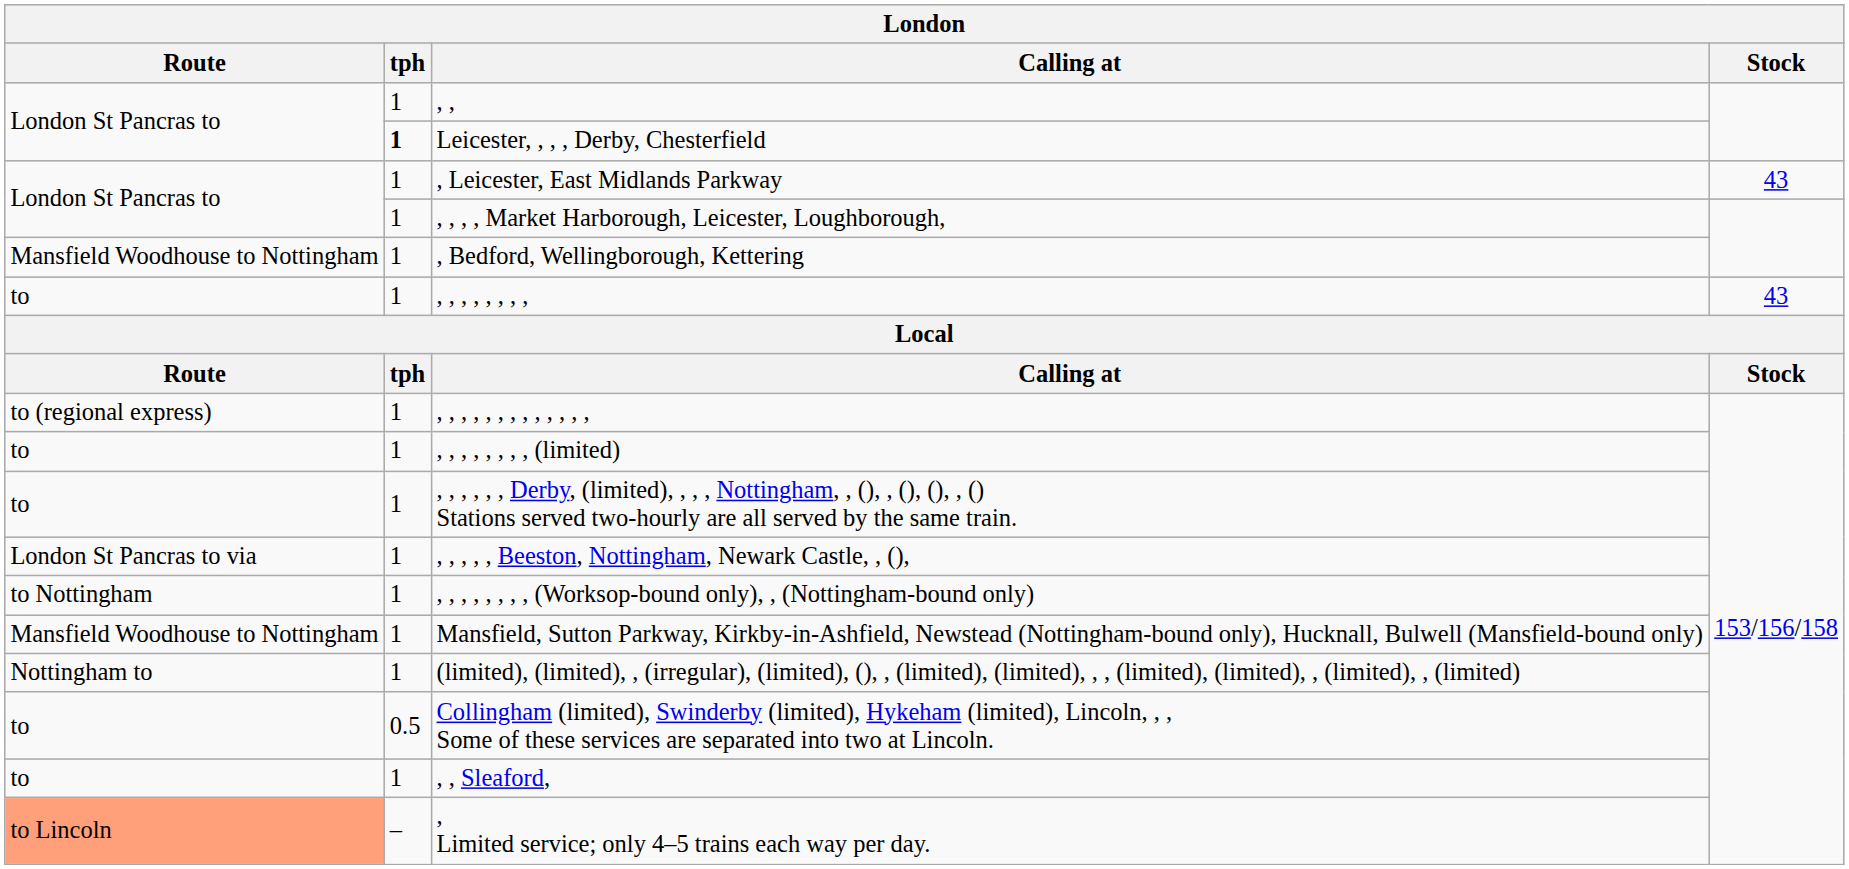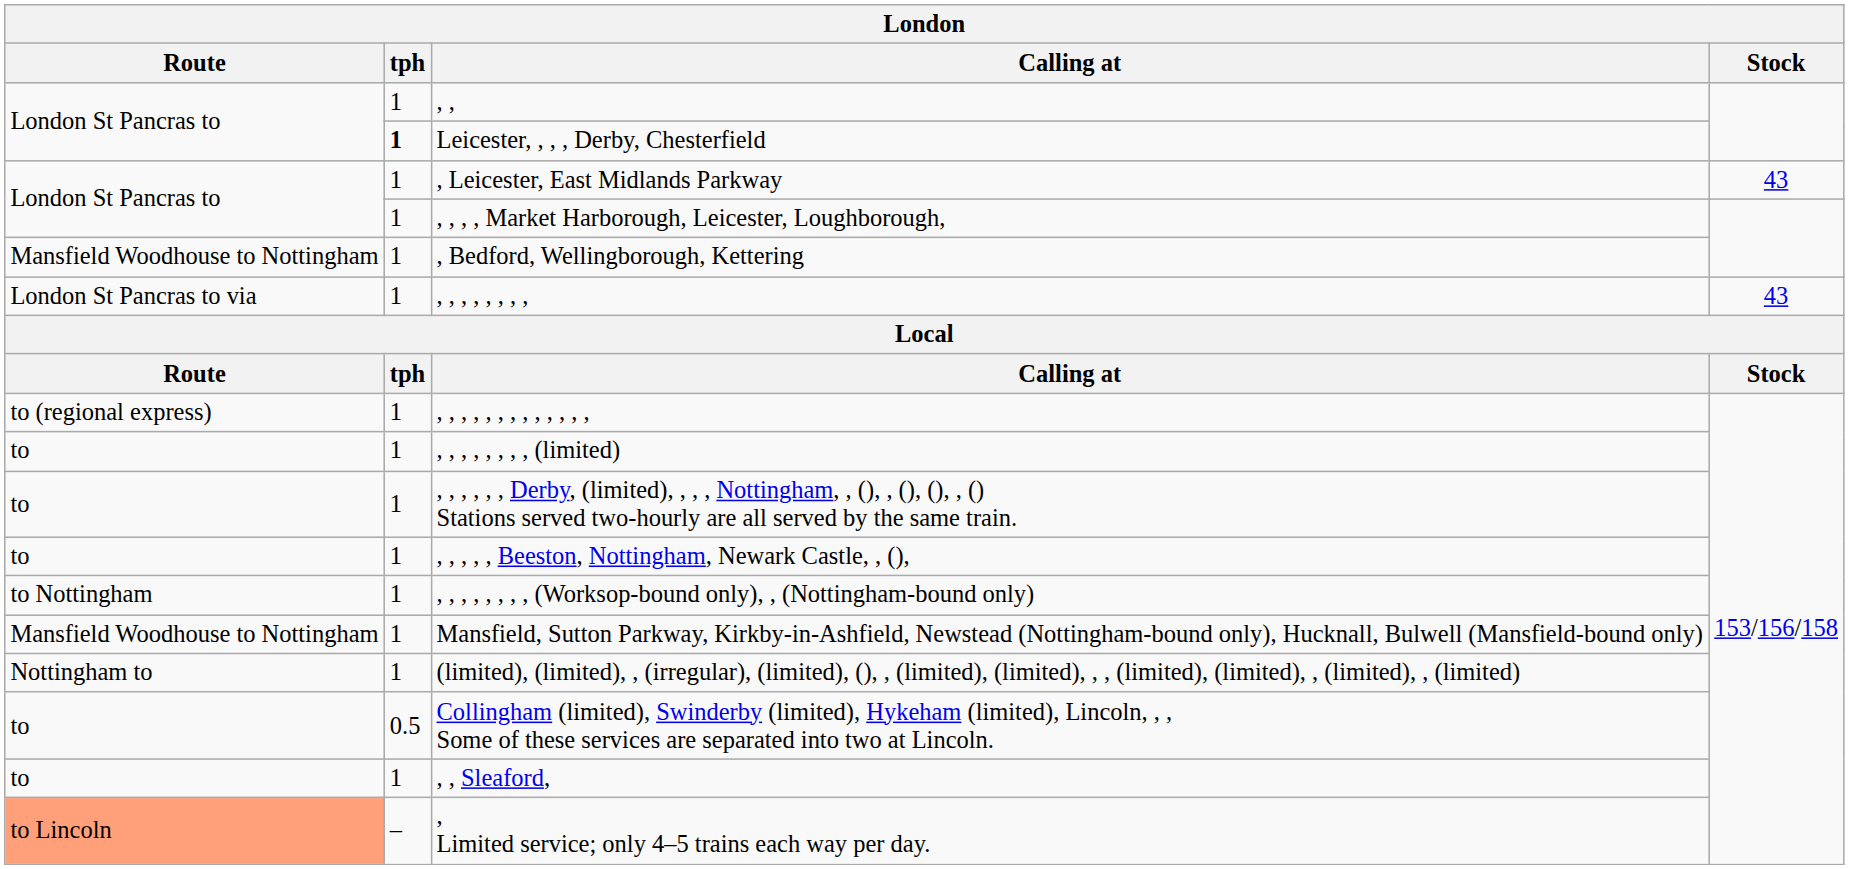 <table class="wikitable">
 <tr>
 <th colspan="4">London</th>
 </tr>
 <tr>
 <th>Route</th>
 <th>tph</th>
 <th>Calling at</th>
 <th>Stock</th>
 </tr>
 <tr>
 <td rowspan="2">London St Pancras to </td>
 <td>1</td>
 <td>, , </td>
 <td align="center" rowspan=2></td>
 </tr>
 <tr>
 <td><strong>1</strong></td>
 <td>Leicester, , , , Derby, Chesterfield</td>
 </tr>
 <tr>
 <td rowspan="2">London St Pancras to </td>
 <td>1</td>
 <td>, Leicester, East Midlands Parkway</td>
 <td align="center"><a href='#'>43</a></td>
 </tr>
 <tr>
 <td>1</td>
 <td>, , , , Market Harborough, Leicester, Loughborough, </td>
 <td align="center" rowspan=2></td>
 </tr>
 <tr>
 <td>Mansfield Woodhouse to Nottingham</td>
 <td>1</td>
 <td>, Bedford, Wellingborough, Kettering</td>
 </tr>
 <tr>
-<td> to </td>
+<td 1>London St Pancras to  via </td>
 <td>1</td>
 <td>, , , , , , , , </td>
 <td align="center"><a href='#'>43</a></td>
 </tr>
 <tr>
 <th colspan="4">Local</th>
 </tr>
 <tr>
 <th>Route</th>
 <th>tph</th>
 <th>Calling at</th>
 <th>Stock</th>
 </tr>
 <tr>
 <td> to  (regional express)</td>
 <td>1</td>
 <td>, , ,  , , , , , , , , , , </td>
 <td align="center" rowspan=10><a href='#'>153</a>/<a href='#'>156</a>/<a href='#'>158</a></td>
 </tr>
 <tr>
 <td> to </td>
 <td>1</td>
 <td>, , , , , , , ,  (limited)</td>
 </tr>
 <tr>
 <td> to </td>
 <td>1</td>
 <td>, , , , , , <a href='#'>Derby</a>,  (limited), , , , <a href='#'>Nottingham</a>, ,  (), ,  (),  (), ,  ()<br>Stations served two-hourly are all served by the same train.</td>
 </tr>
 <tr>
-<td 1>London St Pancras to  via </td>
+<td> to </td>
 <td>1</td>
 <td>, , , , , <a href='#'>Beeston</a>, <a href='#'>Nottingham</a>, Newark Castle, ,  (), </td>
 </tr>
 <tr>
 <td> to Nottingham</td>
 <td>1</td>
 <td>, , , , , , , ,  (Worksop-bound only), ,  (Nottingham-bound only)</td>
 </tr>
 <tr>
 <td>Mansfield Woodhouse to Nottingham</td>
 <td>1</td>
 <td>Mansfield, Sutton Parkway, Kirkby-in-Ashfield, Newstead (Nottingham-bound only), Hucknall, Bulwell (Mansfield-bound only)</td>
 </tr>
 <tr>
 <td>Nottingham to </td>
 <td>1</td>
 <td> (limited),  (limited), ,  (irregular),  (limited),  (), ,  (limited),  (limited), , ,  (limited),  (limited), ,  (limited), ,  (limited)</td>
 </tr>
 <tr>
 <td> to </td>
 <td>0.5</td>
 <td><a href='#'>Collingham</a> (limited), <a href='#'>Swinderby</a> (limited), <a href='#'>Hykeham</a> (limited), Lincoln, , , <br>Some of these services are separated into two at Lincoln.</td>
 </tr>
 <tr>
 <td> to </td>
 <td>1</td>
 <td>, , <a href='#'>Sleaford</a>, </td>
 </tr>
 <tr>
 <td style="background: lightsalmon;"> to Lincoln</td>
 <td>–</td>
 <td>, <br>Limited service; only 4–5 trains each way per day.</td>
 </tr>
 </table>
